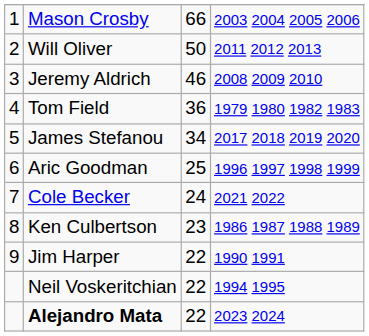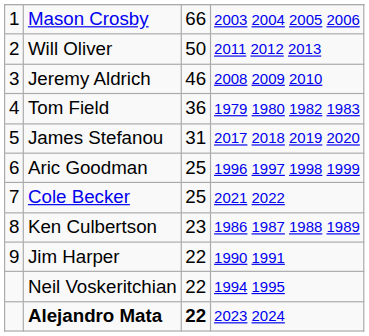 <table class="wikitable">
 <tr>
 </tr>
 <tr>
 <td>1</td>
 <td><a href='#'>Mason Crosby</a></td>
 <td>66</td>
 <td style="font-size:80%;"><a href='#'>2003</a> <a href='#'>2004</a> <a href='#'>2005</a> <a href='#'>2006</a></td>
 </tr>
 <tr>
 <td>2</td>
 <td>Will Oliver</td>
 <td>50</td>
 <td style="font-size:80%;"><a href='#'>2011</a> <a href='#'>2012</a> <a href='#'>2013</a></td>
 </tr>
 <tr>
 <td>3</td>
 <td>Jeremy Aldrich</td>
 <td>46</td>
 <td style="font-size:80%;"><a href='#'>2008</a> <a href='#'>2009</a> <a href='#'>2010</a></td>
 </tr>
 <tr>
 <td>4</td>
 <td>Tom Field</td>
 <td>36</td>
 <td style="font-size:80%;"><a href='#'>1979</a> <a href='#'>1980</a> <a href='#'>1982</a> <a href='#'>1983</a></td>
 </tr>
 <tr>
 <td>5</td>
 <td>James Stefanou</td>
-<td>34</td>
+<td>31</td>
 <td style="font-size:80%;"><a href='#'>2017</a> <a href='#'>2018</a> <a href='#'>2019</a> <a href='#'>2020</a></td>
 </tr>
 <tr>
 <td>6</td>
 <td>Aric Goodman</td>
 <td>25</td>
 <td style="font-size:80%;"><a href='#'>1996</a> <a href='#'>1997</a> <a href='#'>1998</a> <a href='#'>1999</a></td>
 </tr>
 <tr>
 <td>7</td>
 <td><a href='#'>Cole Becker</a></td>
-<td>24</td>
+<td>25</td>
 <td style="font-size:80%;"><a href='#'>2021</a> <a href='#'>2022</a></td>
 </tr>
 <tr>
 <td>8</td>
 <td>Ken Culbertson</td>
 <td>23</td>
 <td style="font-size:80%;"><a href='#'>1986</a> <a href='#'>1987</a> <a href='#'>1988</a> <a href='#'>1989</a></td>
 </tr>
 <tr>
 <td>9</td>
 <td>Jim Harper</td>
 <td>22</td>
 <td style="font-size:80%;"><a href='#'>1990</a> <a href='#'>1991</a></td>
 </tr>
 <tr>
 <td></td>
 <td>Neil Voskeritchian</td>
 <td>22</td>
 <td style="font-size:80%;"><a href='#'>1994</a> <a href='#'>1995</a></td>
 </tr>
 <tr>
 <td></td>
 <td><strong>Alejandro Mata</strong></td>
-<td>22</td>
+<td><strong>22</strong></td>
 <td style="font-size:80%;"><a href='#'>2023</a> <a href='#'>2024</a></td>
 </tr>
 </table>
